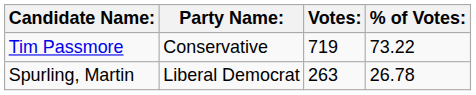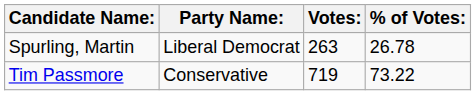 <table class="wikitable">
 <tr>
 <th>Candidate Name:</th>
 <th>Party Name:</th>
 <th>Votes:</th>
 <th>% of Votes:</th>
 </tr>
 <tr>
+<td>Spurling, Martin</td>
+<td>Liberal Democrat</td>
+<td>263</td>
+<td>26.78</td>
+</tr>
+<tr>
 <td><a href='#'>Tim Passmore</a></td>
 <td>Conservative</td>
 <td>719</td>
 <td>73.22</td>
 </tr>
-<tr>
-<td>Spurling, Martin</td>
-<td>Liberal Democrat</td>
-<td>263</td>
-<td>26.78</td>
-</tr>
 </table>
